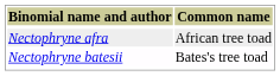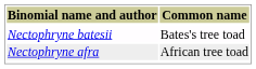 <table style="text-align:left; border:1px solid #999999; ">
 <tr style="background:#CCCC99; text-align: center; ">
 <th>Binomial name and author</th>
 <th>Common name</th>
 </tr>
 <tr>
 </tr>
+<tr style="background:#FFFDFF;">
+<td><em><a href='#'>Nectophryne batesii</a></em> </td>
+<td>Bates's tree toad</td>
+</tr>
 <tr style="background:#EEEEEE;">
 <td><em><a href='#'>Nectophryne afra</a></em> </td>
 <td>African tree toad</td>
 </tr>
-<tr style="background:#FFFDFF;">
-<td><em><a href='#'>Nectophryne batesii</a></em> </td>
-<td>Bates's tree toad</td>
-</tr>
 <tr>
 </tr>
 </table>
